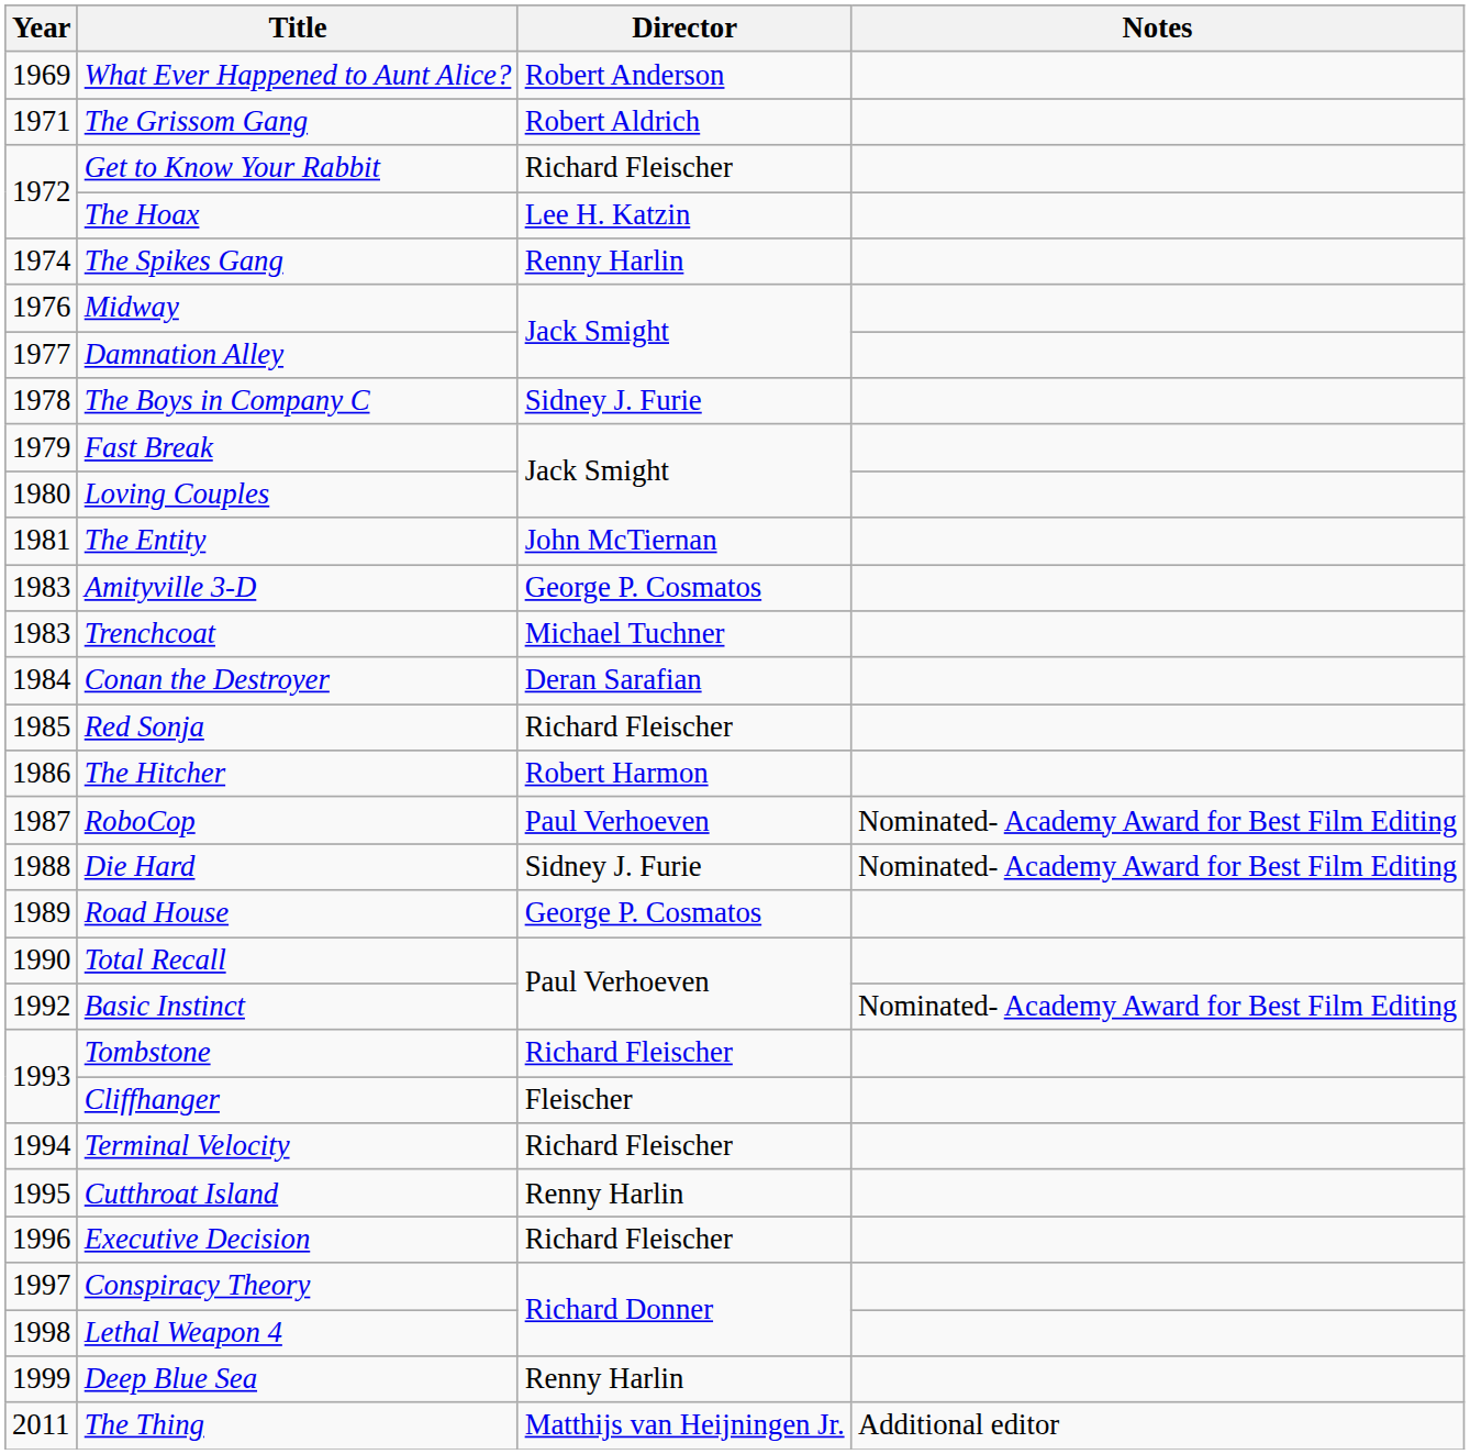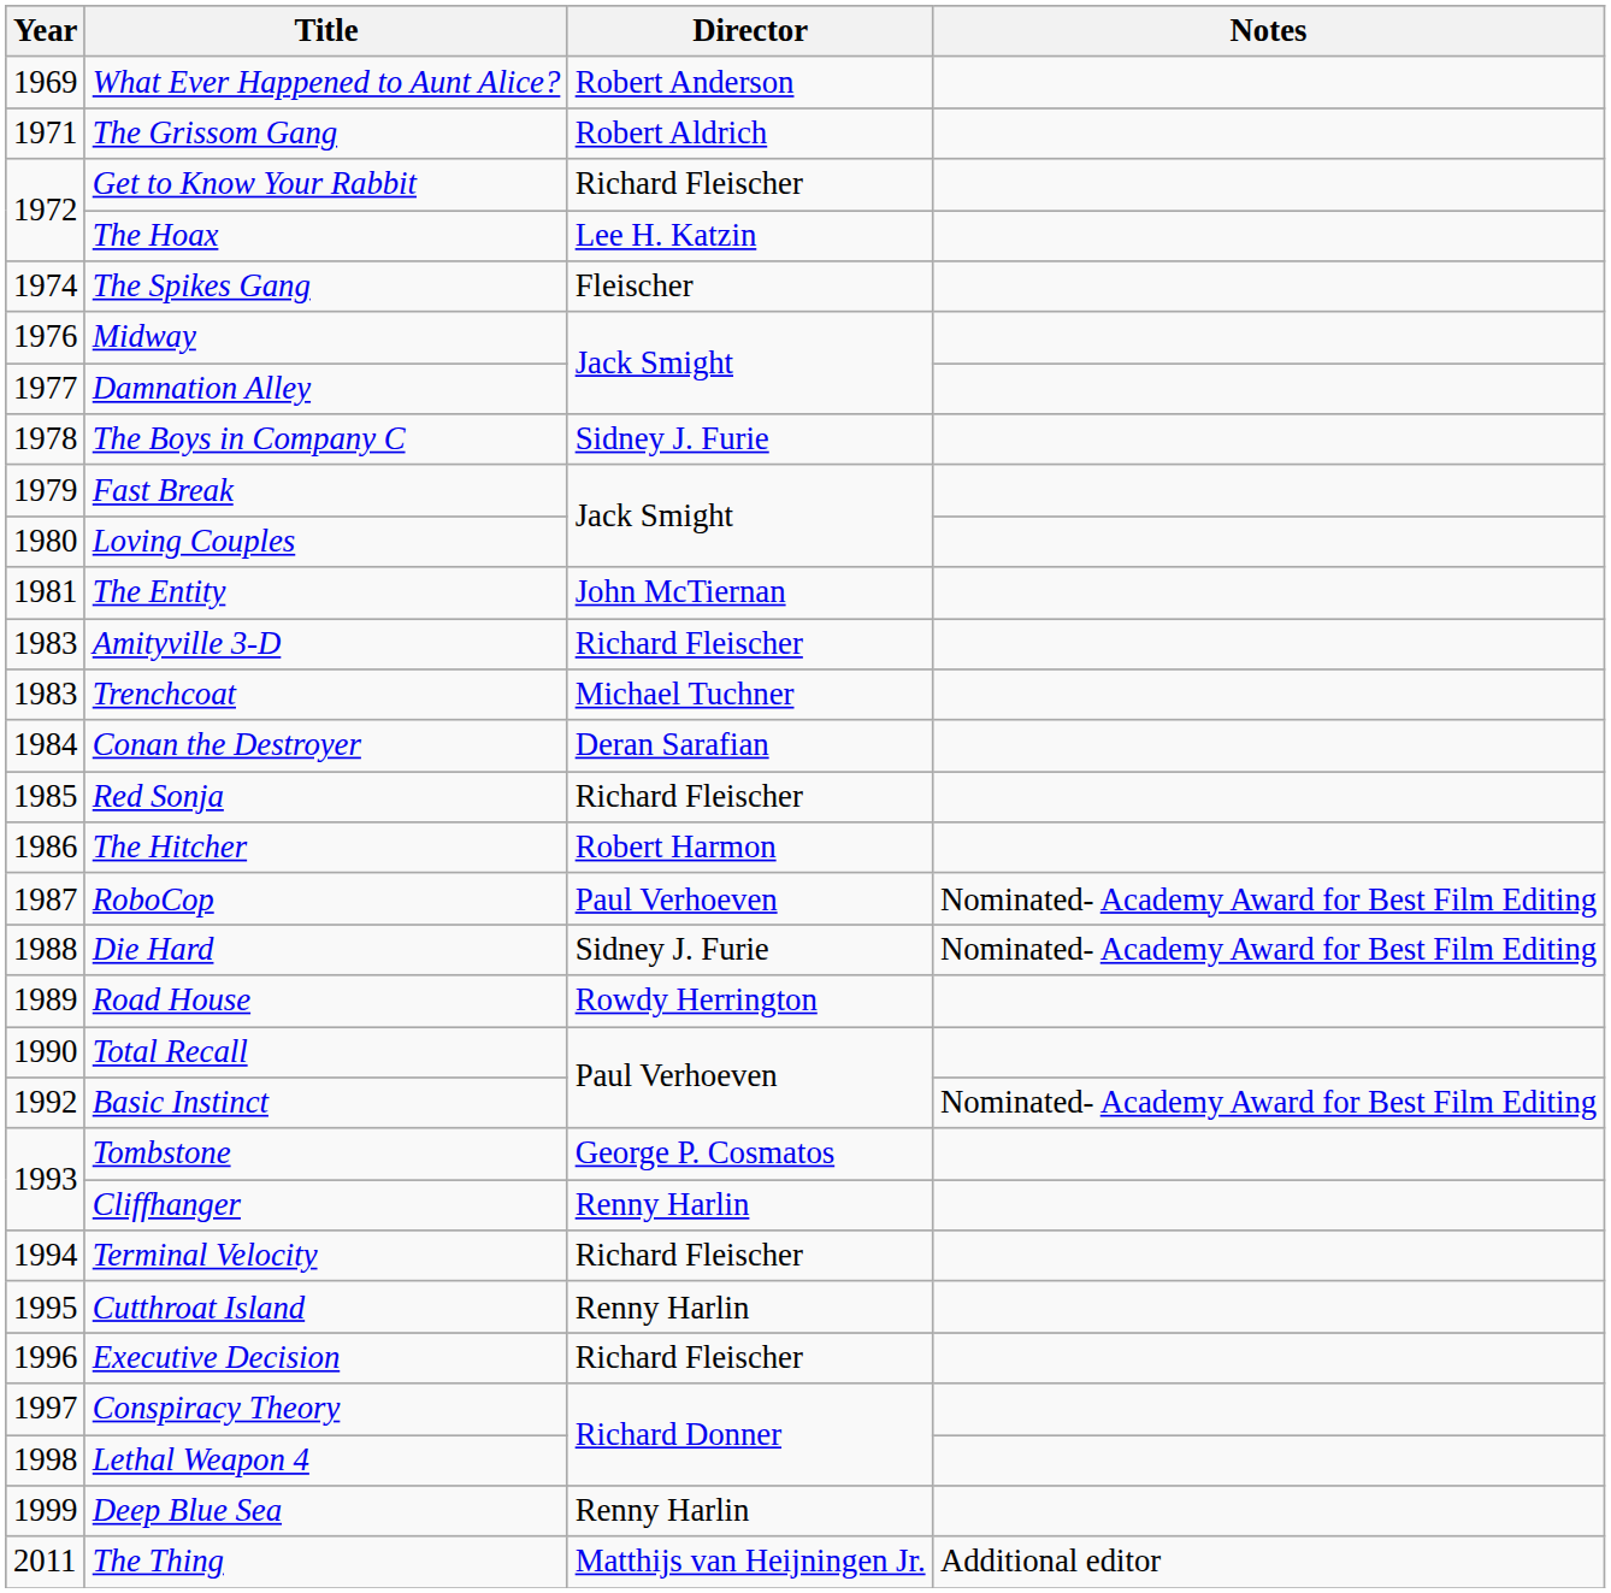 <table class="wikitable">
 <tr>
 <th>Year</th>
 <th>Title</th>
 <th>Director</th>
 <th>Notes</th>
 </tr>
 <tr>
 <td>1969</td>
 <td><em><a href='#'>What Ever Happened to Aunt Alice?</a></em></td>
 <td><a href='#'>Robert Anderson</a></td>
 <td></td>
 </tr>
 <tr>
 <td>1971</td>
 <td><em><a href='#'>The Grissom Gang</a></em></td>
 <td><a href='#'>Robert Aldrich</a></td>
 <td></td>
 </tr>
 <tr>
 <td rowspan=2>1972</td>
 <td><em><a href='#'>Get to Know Your Rabbit</a></em></td>
 <td>Richard Fleischer</td>
 <td></td>
 </tr>
 <tr>
 <td><em><a href='#'>The Hoax</a></em></td>
 <td><a href='#'>Lee H. Katzin</a></td>
 <td></td>
 </tr>
 <tr>
 <td>1974</td>
 <td><em><a href='#'>The Spikes Gang</a></em></td>
-<td><a href='#'>Renny Harlin</a></td>
+<td>Fleischer</td>
 <td></td>
 </tr>
 <tr>
 <td>1976</td>
 <td><em><a href='#'>Midway</a></em></td>
 <td rowspan=2><a href='#'>Jack Smight</a></td>
 <td></td>
 </tr>
 <tr>
 <td>1977</td>
 <td><em><a href='#'>Damnation Alley</a></em></td>
 <td></td>
 </tr>
 <tr>
 <td>1978</td>
 <td><em><a href='#'>The Boys in Company C</a></em></td>
 <td><a href='#'>Sidney J. Furie</a></td>
 <td></td>
 </tr>
 <tr>
 <td>1979</td>
 <td><em><a href='#'>Fast Break</a></em></td>
 <td rowspan=2>Jack Smight</td>
 <td></td>
 </tr>
 <tr>
 <td>1980</td>
 <td><em><a href='#'>Loving Couples</a></em></td>
 <td></td>
 </tr>
 <tr>
 <td>1981</td>
 <td><em><a href='#'>The Entity</a></em></td>
 <td><a href='#'>John McTiernan</a></td>
 <td></td>
 </tr>
 <tr>
 <td>1983</td>
 <td><em><a href='#'>Amityville 3-D</a></em></td>
-<td><a href='#'>George P. Cosmatos</a></td>
+<td><a href='#'>Richard Fleischer</a></td>
 <td></td>
 </tr>
 <tr>
 <td>1983</td>
 <td><em><a href='#'>Trenchcoat</a></em></td>
 <td><a href='#'>Michael Tuchner</a></td>
 <td></td>
 </tr>
 <tr>
 <td>1984</td>
 <td><em><a href='#'>Conan the Destroyer</a></em></td>
 <td><a href='#'>Deran Sarafian</a></td>
 <td></td>
 </tr>
 <tr>
 <td>1985</td>
 <td><em><a href='#'>Red Sonja</a></em></td>
 <td>Richard Fleischer</td>
 <td></td>
 </tr>
 <tr>
 <td>1986</td>
 <td><em><a href='#'>The Hitcher</a></em></td>
 <td><a href='#'>Robert Harmon</a></td>
 <td></td>
 </tr>
 <tr>
 <td>1987</td>
 <td><em><a href='#'>RoboCop</a></em></td>
 <td><a href='#'>Paul Verhoeven</a></td>
 <td>Nominated- <a href='#'>Academy Award for Best Film Editing</a></td>
 </tr>
 <tr>
 <td>1988</td>
 <td><em><a href='#'>Die Hard</a></em></td>
 <td>Sidney J. Furie</td>
 <td>Nominated- <a href='#'>Academy Award for Best Film Editing</a></td>
 </tr>
 <tr>
 <td>1989</td>
 <td><em><a href='#'>Road House</a></em></td>
-<td><a href='#'>George P. Cosmatos</a></td>
+<td><a href='#'>Rowdy Herrington</a></td>
 <td></td>
 </tr>
 <tr>
 <td>1990</td>
 <td><em><a href='#'>Total Recall</a></em></td>
 <td rowspan=2>Paul Verhoeven</td>
 <td></td>
 </tr>
 <tr>
 <td>1992</td>
 <td><em><a href='#'>Basic Instinct</a></em></td>
 <td>Nominated- <a href='#'>Academy Award for Best Film Editing</a></td>
 </tr>
 <tr>
 <td rowspan=2>1993</td>
 <td><em><a href='#'>Tombstone</a></em></td>
-<td><a href='#'>Richard Fleischer</a></td>
+<td><a href='#'>George P. Cosmatos</a></td>
 <td></td>
 </tr>
 <tr>
 <td><em><a href='#'>Cliffhanger</a></em></td>
-<td>Fleischer</td>
+<td><a href='#'>Renny Harlin</a></td>
 <td></td>
 </tr>
 <tr>
 <td>1994</td>
 <td><em><a href='#'>Terminal Velocity</a></em></td>
 <td>Richard Fleischer</td>
 <td></td>
 </tr>
 <tr>
 <td>1995</td>
 <td><em><a href='#'>Cutthroat Island</a></em></td>
 <td>Renny Harlin</td>
 <td></td>
 </tr>
 <tr>
 <td>1996</td>
 <td><em><a href='#'>Executive Decision</a></em></td>
 <td>Richard Fleischer</td>
 <td></td>
 </tr>
 <tr>
 <td>1997</td>
 <td><em><a href='#'>Conspiracy Theory</a></em></td>
 <td rowspan=2><a href='#'>Richard Donner</a></td>
 <td></td>
 </tr>
 <tr>
 <td>1998</td>
 <td><em><a href='#'>Lethal Weapon 4</a></em></td>
 <td></td>
 </tr>
 <tr>
 <td>1999</td>
 <td><em><a href='#'>Deep Blue Sea</a></em></td>
 <td>Renny Harlin</td>
 <td></td>
 </tr>
 <tr>
 <td>2011</td>
 <td><em><a href='#'>The Thing</a></em></td>
 <td><a href='#'>Matthijs van Heijningen Jr.</a></td>
 <td>Additional editor</td>
 </tr>
 </table>
